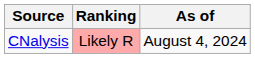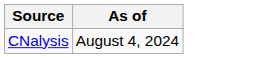 <table class="wikitable">
 <tr>
 <th>Source</th>
-<th>Ranking</th>
 <th>As of</th>
 </tr>
 <tr>
 <td><a href='#'>CNalysis</a></td>
-<td style="background:#FFAAAA" data-sort-value="4" align="center">Likely R</td>
 <td>August 4, 2024</td>
 </tr>
 </table>
